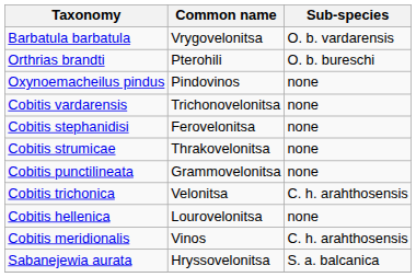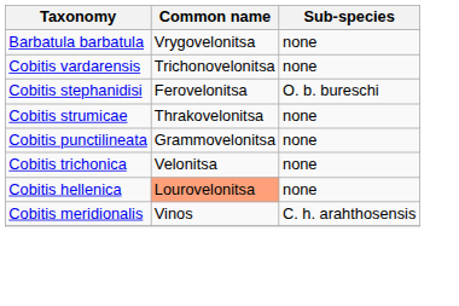 <table class="wikitable">
 <tr>
 <th>Taxonomy</th>
 <th>Common name</th>
 <th>Sub-species</th>
 </tr>
 <tr>
 <td><a href='#'>Barbatula barbatula</a></td>
 <td>Vrygovelonitsa</td>
-<td>O. b. vardarensis</td>
-</tr>
-<tr>
-<td><a href='#'>Orthrias brandti</a></td>
-<td>Pterohili</td>
-<td>O. b. bureschi</td>
-</tr>
-<tr>
-<td><a href='#'>Oxynoemacheilus pindus</a></td>
-<td>Pindovinos</td>
 <td>none</td>
 </tr>
 <tr>
 <td><a href='#'>Cobitis vardarensis</a></td>
 <td>Trichonovelonitsa</td>
 <td>none</td>
 </tr>
 <tr>
 <td><a href='#'>Cobitis stephanidisi</a></td>
 <td>Ferovelonitsa</td>
-<td>none</td>
+<td>O. b. bureschi</td>
 </tr>
 <tr>
 <td><a href='#'>Cobitis strumicae</a></td>
 <td>Thrakovelonitsa</td>
 <td>none</td>
 </tr>
 <tr>
 <td><a href='#'>Cobitis punctilineata</a></td>
 <td>Grammovelonitsa</td>
 <td>none</td>
 </tr>
 <tr>
 <td><a href='#'>Cobitis trichonica</a></td>
 <td>Velonitsa</td>
-<td>C. h. arahthosensis</td>
+<td>none</td>
 </tr>
 <tr>
 <td><a href='#'>Cobitis hellenica</a></td>
-<td>Lourovelonitsa</td>
+<td style="background: lightsalmon;">Lourovelonitsa</td>
 <td>none</td>
 </tr>
 <tr>
 <td><a href='#'>Cobitis meridionalis</a></td>
 <td>Vinos</td>
 <td>C. h. arahthosensis</td>
 </tr>
 <tr>
-<td><a href='#'>Sabanejewia aurata</a></td>
-<td>Hryssovelonitsa</td>
-<td>S. a. balcanica</td>
-</tr>
-<tr>
 </tr>
 </table>
